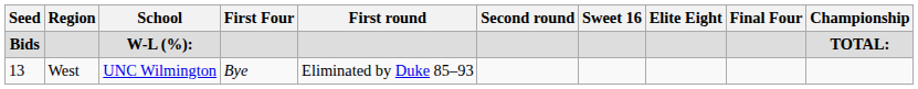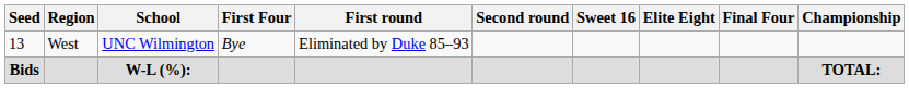 <table class="sortable wikitable" style="white-space:nowrap; font-size:90%;">
 <tr>
 <th>Seed</th>
 <th>Region</th>
 <th>School</th>
 <th>First Four</th>
 <th>First round</th>
 <th>Second round</th>
 <th>Sweet 16</th>
 <th>Elite Eight</th>
 <th>Final Four</th>
 <th>Championship</th>
 </tr>
+<tr>
+<td>13</td>
+<td>West</td>
+<td><a href='#'>UNC Wilmington</a></td>
+<td><em>Bye</em></td>
+<td>Eliminated by <a href='#'>Duke</a> 85–93</td>
+<td></td>
+<td></td>
+<td></td>
+<td></td>
+<td></td>
+</tr>
 <tr class="sortbottom"  style="text-align:center; background:#ddd;">
 <td><strong> Bids</strong></td>
 <td></td>
 <td><strong>W-L (%):</strong></td>
 <td></td>
 <td></td>
 <td></td>
 <td></td>
 <td></td>
 <td></td>
 <td><strong>TOTAL:</strong> </td>
 </tr>
-<tr>
-<td>13</td>
-<td>West</td>
-<td><a href='#'>UNC Wilmington</a></td>
-<td><em>Bye</em></td>
-<td>Eliminated by <a href='#'>Duke</a> 85–93</td>
-<td></td>
-<td></td>
-<td></td>
-<td></td>
-<td></td>
-</tr>
 </table>
